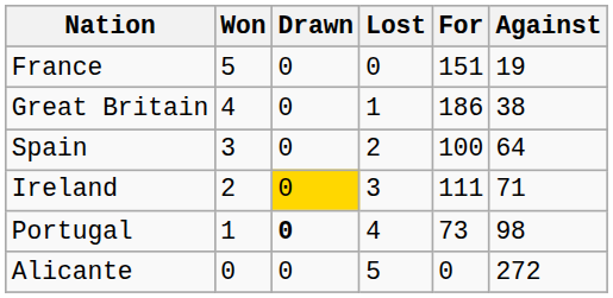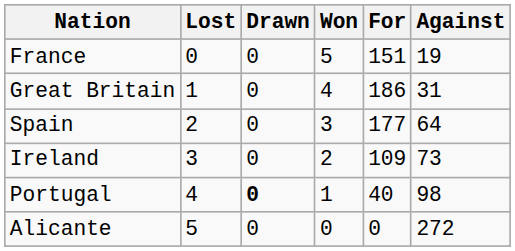 <table class="wikitable">
 <tr>
 <th>Nation</th>
+<th>Lost</th>
+<th>Drawn</th>
 <th>Won</th>
-<th>Drawn</th>
-<th>Lost</th>
 <th>For</th>
 <th>Against</th>
 </tr>
 <tr>
 <td>France</td>
-<td>5</td>
 <td>0</td>
 <td>0</td>
+<td>5</td>
 <td>151</td>
 <td>19</td>
 </tr>
 <tr>
 <td>Great Britain</td>
+<td>1</td>
+<td>0</td>
 <td>4</td>
-<td>0</td>
-<td>1</td>
 <td>186</td>
-<td>38</td>
+<td>31</td>
 </tr>
 <tr>
 <td>Spain</td>
+<td>2</td>
+<td>0</td>
 <td>3</td>
-<td>0</td>
-<td>2</td>
-<td>100</td>
+<td>177</td>
 <td>64</td>
 </tr>
 <tr>
 <td>Ireland</td>
+<td>3</td>
+<td>0</td>
 <td>2</td>
-<td style="background: gold;">0</td>
-<td>3</td>
-<td>111</td>
-<td>71</td>
+<td>109</td>
+<td>73</td>
 </tr>
 <tr>
 <td>Portugal</td>
+<td>4</td>
+<td><strong>0</strong></td>
 <td>1</td>
-<td><strong>0</strong></td>
-<td>4</td>
-<td>73</td>
+<td>40</td>
 <td>98</td>
 </tr>
 <tr>
 <td>Alicante</td>
+<td>5</td>
 <td>0</td>
 <td>0</td>
-<td>5</td>
 <td>0</td>
 <td>272</td>
 </tr>
 </table>
